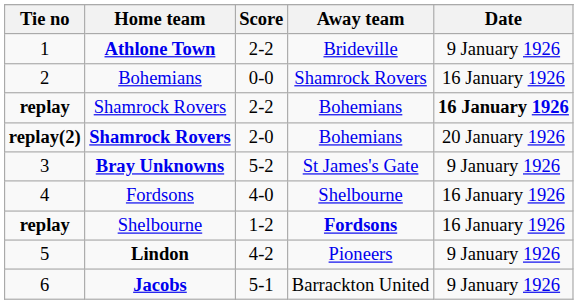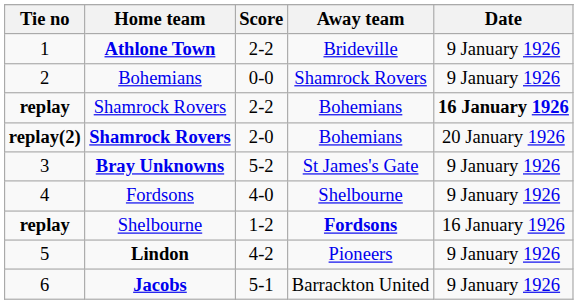 <table class="wikitable" style="text-align: center">
 <tr>
 </tr>
 <tr>
 <th>Tie no</th>
 <th>Home team</th>
 <th>Score</th>
 <th>Away team</th>
 <th>Date</th>
 </tr>
 <tr>
 <td>1</td>
 <td><strong><a href='#'>Athlone Town</a></strong></td>
 <td>2-2</td>
 <td><a href='#'>Brideville</a></td>
 <td>9 January <a href='#'>1926</a></td>
 </tr>
 <tr>
 <td>2</td>
 <td><a href='#'>Bohemians</a></td>
 <td>0-0</td>
 <td><a href='#'>Shamrock Rovers</a></td>
-<td>16 January <a href='#'>1926</a></td>
+<td>9 January <a href='#'>1926</a></td>
 </tr>
 <tr>
 <td><strong>replay</strong></td>
 <td><a href='#'>Shamrock Rovers</a></td>
 <td>2-2</td>
 <td><a href='#'>Bohemians</a></td>
 <td><strong>16 January <a href='#'>1926</a></strong></td>
 </tr>
 <tr>
 <td><strong>replay(2)</strong></td>
 <td><strong><a href='#'>Shamrock Rovers</a></strong></td>
 <td>2-0</td>
 <td><a href='#'>Bohemians</a></td>
 <td>20 January <a href='#'>1926</a></td>
 </tr>
 <tr>
 <td>3</td>
 <td><strong><a href='#'>Bray Unknowns</a></strong></td>
 <td>5-2</td>
 <td><a href='#'>St James's Gate</a></td>
 <td>9 January <a href='#'>1926</a></td>
 </tr>
 <tr>
 <td>4</td>
 <td><a href='#'>Fordsons</a></td>
 <td>4-0</td>
 <td><a href='#'>Shelbourne</a></td>
-<td>16 January <a href='#'>1926</a></td>
+<td>9 January <a href='#'>1926</a></td>
 </tr>
 <tr>
 <td><strong>replay</strong></td>
 <td><a href='#'>Shelbourne</a></td>
 <td>1-2</td>
 <td><strong><a href='#'>Fordsons</a></strong></td>
 <td>16 January <a href='#'>1926</a></td>
 </tr>
 <tr>
 <td>5</td>
 <td><strong>Lindon</strong></td>
 <td>4-2</td>
 <td><a href='#'>Pioneers</a></td>
 <td>9 January <a href='#'>1926</a></td>
 </tr>
 <tr>
 <td>6</td>
 <td><strong><a href='#'>Jacobs</a></strong></td>
 <td>5-1</td>
 <td>Barrackton United</td>
 <td>9 January <a href='#'>1926</a></td>
 </tr>
 </table>
